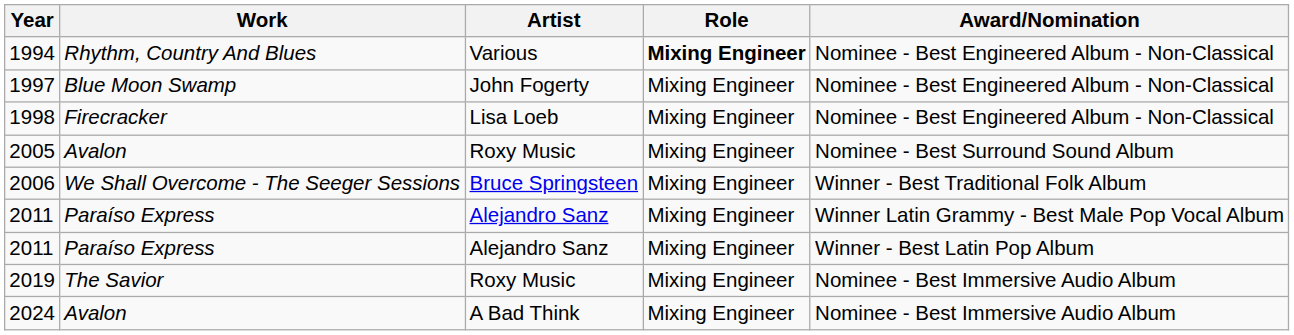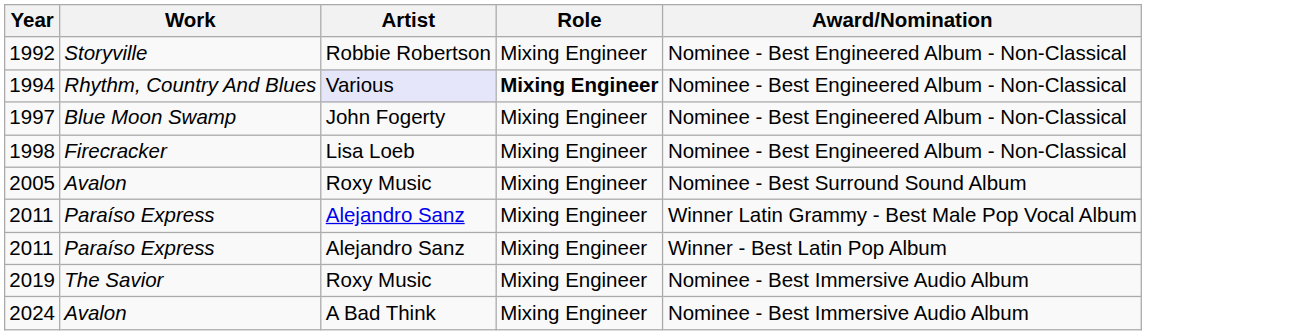 <table class="wikitable">
 <tr>
 <th>Year</th>
 <th>Work</th>
 <th>Artist</th>
 <th>Role</th>
 <th>Award/Nomination</th>
 </tr>
 <tr>
+<td>1992</td>
+<td><em>Storyville</em></td>
+<td>Robbie Robertson</td>
+<td>Mixing Engineer</td>
+<td>Nominee - Best Engineered Album - Non-Classical</td>
+</tr>
+<tr>
 <td>1994</td>
 <td><em>Rhythm, Country And Blues</em></td>
-<td>Various</td>
+<td style="background: lavender;">Various</td>
 <td><strong>Mixing Engineer</strong></td>
 <td>Nominee - Best Engineered Album - Non-Classical</td>
 </tr>
 <tr>
 <td>1997</td>
 <td><em>Blue Moon Swamp</em></td>
 <td>John Fogerty</td>
 <td>Mixing Engineer</td>
 <td>Nominee - Best Engineered Album - Non-Classical</td>
 </tr>
 <tr>
 <td>1998</td>
 <td><em>Firecracker</em></td>
 <td>Lisa Loeb</td>
 <td>Mixing Engineer</td>
 <td>Nominee - Best Engineered Album - Non-Classical</td>
 </tr>
 <tr>
 <td>2005</td>
 <td><em>Avalon</em></td>
 <td>Roxy Music</td>
 <td>Mixing Engineer</td>
 <td>Nominee - Best Surround Sound Album</td>
-</tr>
-<tr>
-<td>2006</td>
-<td><em>We Shall Overcome - The Seeger Sessions</em></td>
-<td><a href='#'>Bruce Springsteen</a></td>
-<td>Mixing Engineer</td>
-<td>Winner - Best Traditional Folk Album</td>
 </tr>
 <tr>
 <td>2011</td>
 <td><em>Paraíso Express</em></td>
 <td><a href='#'>Alejandro Sanz</a></td>
 <td>Mixing Engineer</td>
 <td>Winner Latin Grammy - Best Male Pop Vocal Album</td>
 </tr>
 <tr>
 <td>2011</td>
 <td><em>Paraíso Express</em></td>
 <td>Alejandro Sanz</td>
 <td>Mixing Engineer</td>
 <td>Winner - Best Latin Pop Album</td>
 </tr>
 <tr>
 <td>2019</td>
 <td><em>The Savior</em></td>
 <td>Roxy Music</td>
 <td>Mixing Engineer</td>
 <td>Nominee - Best Immersive Audio Album</td>
 </tr>
 <tr>
 <td>2024</td>
 <td><em>Avalon</em></td>
 <td>A Bad Think</td>
 <td>Mixing Engineer</td>
 <td>Nominee - Best Immersive Audio Album</td>
 </tr>
 </table>
